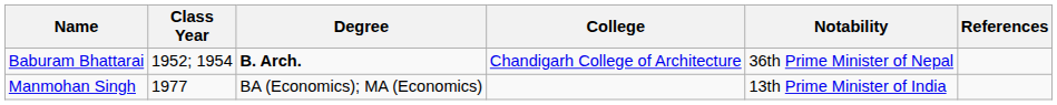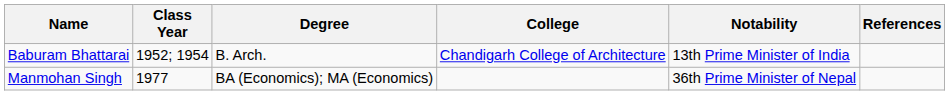 <table class="wikitable">
 <tr>
 <th>Name</th>
 <th>Class<br>Year</th>
 <th>Degree</th>
 <th>College</th>
 <th>Notability</th>
 <th>References</th>
 </tr>
 <tr>
 <td><a href='#'>Baburam Bhattarai</a></td>
 <td>1952; 1954</td>
-<td><strong>B. Arch.</strong></td>
+<td>B. Arch.</td>
 <td><a href='#'>Chandigarh College of Architecture</a></td>
-<td>36th <a href='#'>Prime Minister of Nepal</a></td>
+<td>13th <a href='#'>Prime Minister of India</a></td>
 <td></td>
 </tr>
 <tr>
 <td><a href='#'>Manmohan Singh</a></td>
 <td>1977</td>
 <td>BA (Economics); MA (Economics)</td>
 <td></td>
-<td>13th <a href='#'>Prime Minister of India</a></td>
+<td>36th <a href='#'>Prime Minister of Nepal</a></td>
 <td></td>
 </tr>
 </table>
